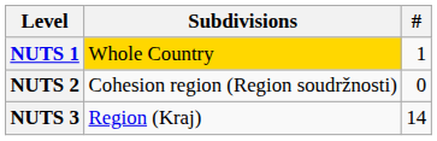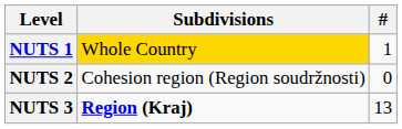 <table class="wikitable">
 <tr>
 <th>Level</th>
 <th>Subdivisions</th>
 <th>#</th>
 </tr>
 <tr>
 <th><a href='#'>NUTS 1</a></th>
 <td style="background: gold;">Whole Country</td>
 <td align="right">1</td>
 </tr>
 <tr>
 <th>NUTS 2</th>
 <td>Cohesion region  (Region soudržnosti)</td>
 <td align="right">0</td>
 </tr>
 <tr>
 <th>NUTS 3</th>
-<td><a href='#'>Region</a> (Kraj)</td>
-<td align="right">14</td>
+<td><strong><a href='#'>Region</a> (Kraj)</strong></td>
+<td align="right">13</td>
 </tr>
 </table>
